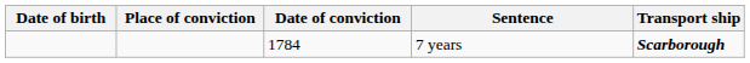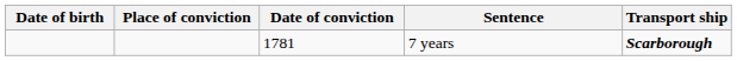 <table class="wikitable sortable plainrowheaders" style="width=1024px;">
 <tr>
 <th style="width: 15%;">Date of birth</th>
 <th style="width: 20%;">Place of conviction</th>
 <th style="width: 20%;">Date of conviction</th>
 <th style="width: 30%;">Sentence</th>
 <th style="width: 15%;">Transport ship</th>
 </tr>
 <tr>
 <td></td>
 <td></td>
-<td>1784</td>
+<td>1781</td>
 <td>7 years</td>
 <td><strong><em>Scarborough</em></strong></td>
 </tr>
 </table>
